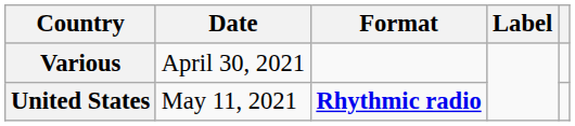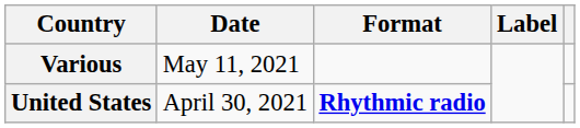 <table class="wikitable plainrowheaders">
 <tr>
 <th>Country</th>
 <th>Date</th>
 <th>Format</th>
 <th>Label</th>
 <th></th>
 </tr>
 <tr>
 <th scope="row">Various</th>
-<td>April 30, 2021</td>
+<td>May 11, 2021</td>
 <td></td>
 <td rowspan="2"></td>
 <td></td>
 </tr>
 <tr>
 <th scope="row">United States</th>
-<td>May 11, 2021</td>
+<td>April 30, 2021</td>
 <td><strong><a href='#'>Rhythmic radio</a></strong></td>
 <td></td>
 </tr>
 </table>
